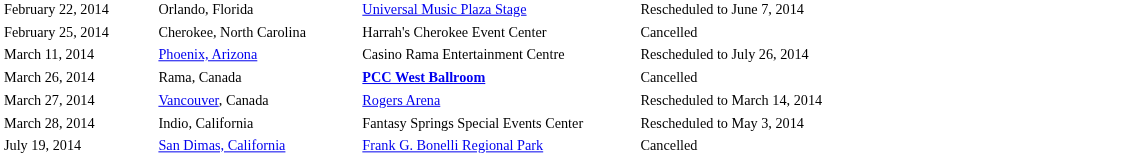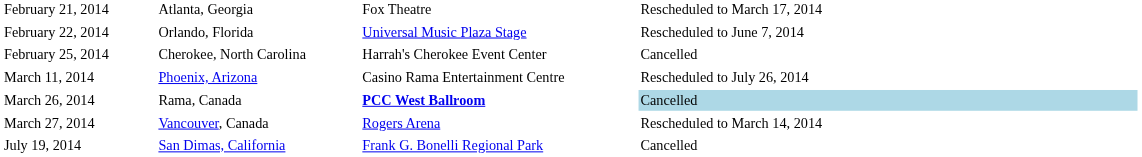 <table cellpadding="2" style="border:0 solid darkgrey; font-size:90%">
 <tr>
 <th style="width:150px;"></th>
 <th style="width:200px;"></th>
 <th style="width:275px;"></th>
 <th style="width:500px;"></th>
 </tr>
 <tr border="0">
+</tr>
+<tr>
+<td>February 21, 2014</td>
+<td>Atlanta, Georgia</td>
+<td>Fox Theatre</td>
+<td>Rescheduled to March 17, 2014</td>
 </tr>
 <tr>
 <td>February 22, 2014</td>
 <td>Orlando, Florida</td>
 <td><a href='#'>Universal Music Plaza Stage</a></td>
 <td>Rescheduled to June 7, 2014</td>
 </tr>
 <tr>
 <td>February 25, 2014</td>
 <td>Cherokee, North Carolina</td>
 <td>Harrah's Cherokee Event Center</td>
 <td>Cancelled</td>
 </tr>
 <tr>
 <td>March 11, 2014</td>
 <td><a href='#'>Phoenix, Arizona</a></td>
 <td>Casino Rama Entertainment Centre</td>
 <td>Rescheduled to July 26, 2014</td>
 </tr>
 <tr>
 <td>March 26, 2014</td>
 <td>Rama, Canada</td>
 <td><strong><a href='#'>PCC West Ballroom</a></strong></td>
-<td>Cancelled</td>
+<td style="background: lightblue;">Cancelled</td>
 </tr>
 <tr>
 <td>March 27, 2014</td>
 <td><a href='#'>Vancouver</a>, Canada</td>
 <td><a href='#'>Rogers Arena</a></td>
 <td>Rescheduled to March 14, 2014</td>
-</tr>
-<tr>
-<td>March 28, 2014</td>
-<td>Indio, California</td>
-<td>Fantasy Springs Special Events Center</td>
-<td>Rescheduled to May 3, 2014</td>
 </tr>
 <tr>
 <td>July 19, 2014</td>
 <td><a href='#'>San Dimas, California</a></td>
 <td><a href='#'>Frank G. Bonelli Regional Park</a></td>
 <td>Cancelled</td>
 </tr>
 <tr>
 </tr>
 </table>
